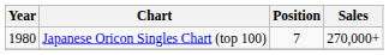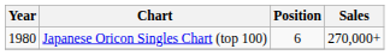 <table class="wikitable">
 <tr>
 <th>Year</th>
 <th>Chart</th>
 <th>Position</th>
 <th>Sales</th>
 </tr>
 <tr>
 <td>1980</td>
 <td><a href='#'>Japanese Oricon Singles Chart</a> (top 100)</td>
-<td align="center">7</td>
+<td align="center">6</td>
 <td align="center">270,000+</td>
 </tr>
 <tr>
 </tr>
 </table>
